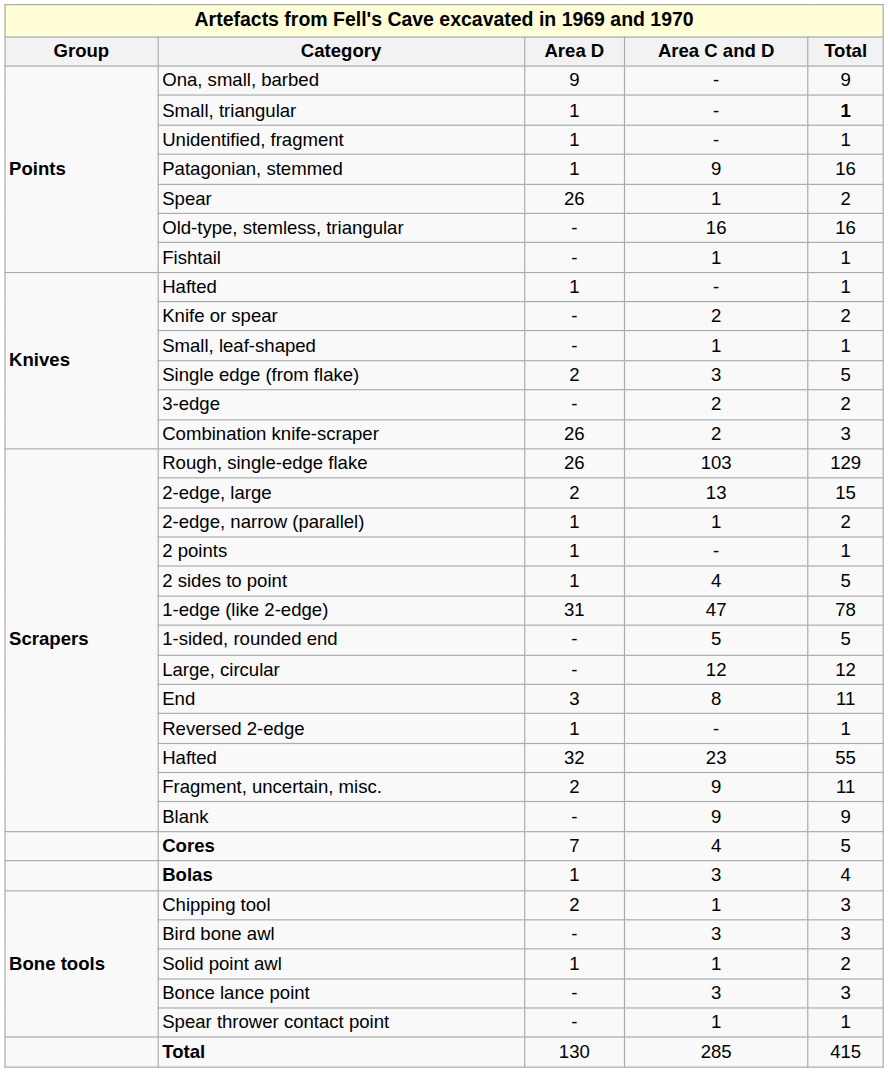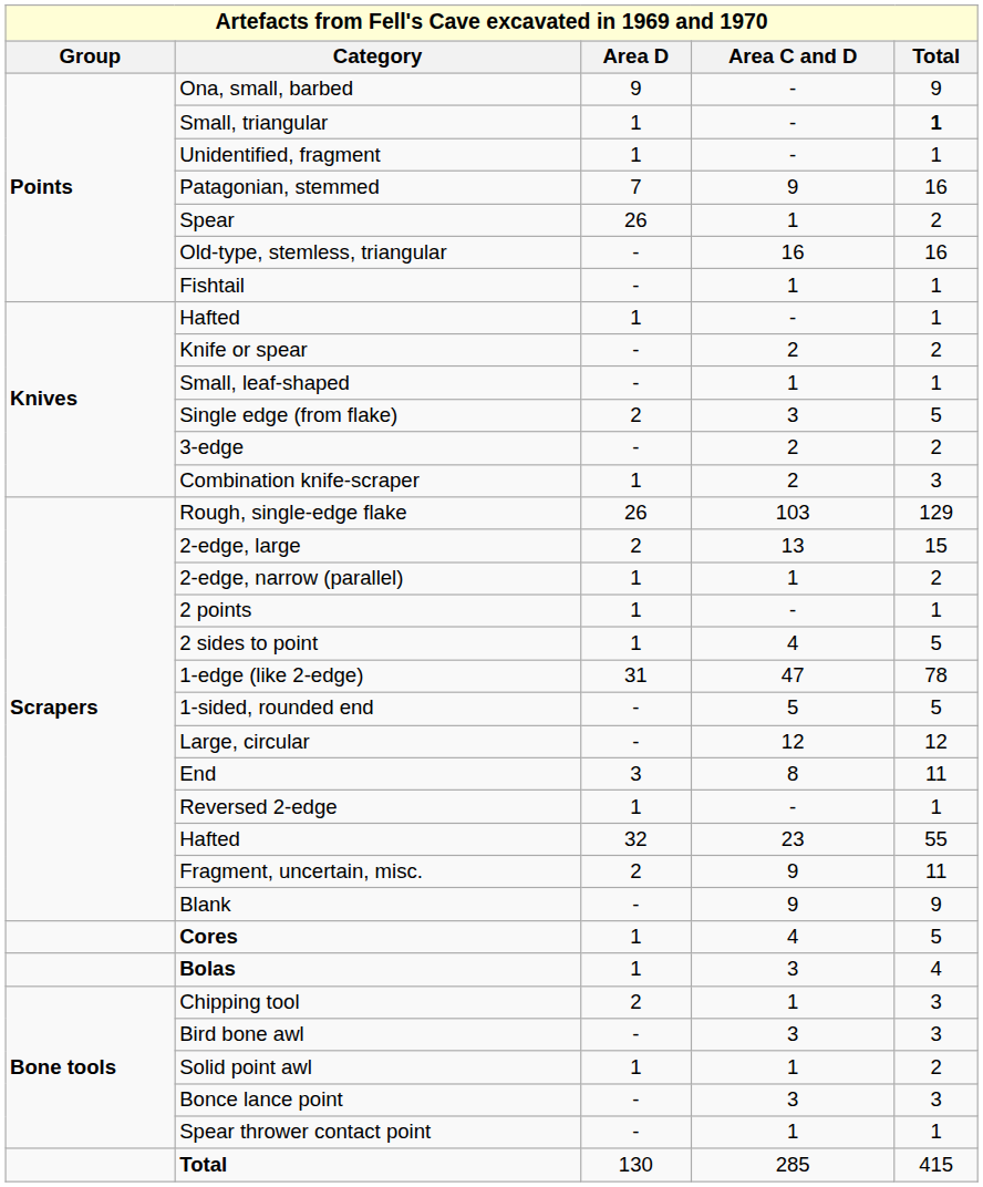 <table class="wikitable" style="margin:auto; text-align:center; width:60%">
 <tr>
 <th colspan="33" style="text-align:center; font-size:105%; background:#fffed6; color:#000000;">Artefacts from Fell's Cave excavated in 1969 and 1970</th>
 </tr>
 <tr>
 <th>Group</th>
 <th>Category</th>
 <th>Area D</th>
 <th>Area C and D</th>
 <th>Total</th>
 </tr>
 <tr>
 <td style="text-align:left" rowspan="7"><strong>Points</strong></td>
 <td style="text-align:left">Ona, small, barbed</td>
 <td>9</td>
 <td>-</td>
 <td>9</td>
 </tr>
 <tr>
 <td style="text-align:left">Small, triangular</td>
 <td>1</td>
 <td>-</td>
 <td><strong>1</strong></td>
 </tr>
 <tr>
 <td style="text-align:left">Unidentified, fragment</td>
 <td>1</td>
 <td>-</td>
 <td>1</td>
 </tr>
 <tr>
 <td style="text-align:left">Patagonian, stemmed</td>
-<td>1</td>
+<td>7</td>
 <td>9</td>
 <td>16</td>
 </tr>
 <tr>
 <td style="text-align:left">Spear</td>
 <td>26</td>
 <td>1</td>
 <td>2</td>
 </tr>
 <tr>
 <td style="text-align:left">Old-type, stemless, triangular</td>
 <td>-</td>
 <td>16</td>
 <td>16</td>
 </tr>
 <tr>
 <td style="text-align:left">Fishtail</td>
 <td>-</td>
 <td>1</td>
 <td>1</td>
 </tr>
 <tr>
 <td style="text-align:left" rowspan="6"><strong>Knives</strong></td>
 <td style="text-align:left">Hafted</td>
 <td>1</td>
 <td>-</td>
 <td>1</td>
 </tr>
 <tr>
 <td style="text-align:left">Knife or spear</td>
 <td>-</td>
 <td>2</td>
 <td>2</td>
 </tr>
 <tr>
 <td style="text-align:left">Small, leaf-shaped</td>
 <td>-</td>
 <td>1</td>
 <td>1</td>
 </tr>
 <tr>
 <td style="text-align:left">Single edge (from flake)</td>
 <td>2</td>
 <td>3</td>
 <td>5</td>
 </tr>
 <tr>
 <td style="text-align:left">3-edge</td>
 <td>-</td>
 <td>2</td>
 <td>2</td>
 </tr>
 <tr>
 <td style="text-align:left">Combination knife-scraper</td>
-<td>26</td>
+<td>1</td>
 <td>2</td>
 <td>3</td>
 </tr>
 <tr>
 <td style="text-align:left" rowspan="13"><strong>Scrapers</strong></td>
 <td style="text-align:left">Rough, single-edge flake</td>
 <td>26</td>
 <td>103</td>
 <td>129</td>
 </tr>
 <tr>
 <td style="text-align:left">2-edge, large</td>
 <td>2</td>
 <td>13</td>
 <td>15</td>
 </tr>
 <tr>
 <td style="text-align:left">2-edge, narrow (parallel)</td>
 <td>1</td>
 <td>1</td>
 <td>2</td>
 </tr>
 <tr>
 <td style="text-align:left">2 points</td>
 <td>1</td>
 <td>-</td>
 <td>1</td>
 </tr>
 <tr>
 <td style="text-align:left">2 sides to point</td>
 <td>1</td>
 <td>4</td>
 <td>5</td>
 </tr>
 <tr>
 <td style="text-align:left">1-edge (like 2-edge)</td>
 <td>31</td>
 <td>47</td>
 <td>78</td>
 </tr>
 <tr>
 <td style="text-align:left">1-sided, rounded end</td>
 <td>-</td>
 <td>5</td>
 <td>5</td>
 </tr>
 <tr>
 <td style="text-align:left">Large, circular</td>
 <td>-</td>
 <td>12</td>
 <td>12</td>
 </tr>
 <tr>
 <td style="text-align:left">End</td>
 <td>3</td>
 <td>8</td>
 <td>11</td>
 </tr>
 <tr>
 <td style="text-align:left">Reversed 2-edge</td>
 <td>1</td>
 <td>-</td>
 <td>1</td>
 </tr>
 <tr>
 <td style="text-align:left">Hafted</td>
 <td>32</td>
 <td>23</td>
 <td>55</td>
 </tr>
 <tr>
 <td style="text-align:left">Fragment, uncertain, misc.</td>
 <td>2</td>
 <td>9</td>
 <td>11</td>
 </tr>
 <tr>
 <td style="text-align:left">Blank</td>
 <td>-</td>
 <td>9</td>
 <td>9</td>
 </tr>
 <tr>
 <td style="text-align:left"></td>
 <td style="text-align:left"><strong>Cores</strong></td>
-<td>7</td>
+<td>1</td>
 <td>4</td>
 <td>5</td>
 </tr>
 <tr>
 <td style="text-align:left"></td>
 <td style="text-align:left"><strong>Bolas</strong></td>
 <td>1</td>
 <td>3</td>
 <td>4</td>
 </tr>
 <tr>
 <td style="text-align:left" rowspan="5"><strong>Bone tools</strong></td>
 <td style="text-align:left">Chipping tool</td>
 <td>2</td>
 <td>1</td>
 <td>3</td>
 </tr>
 <tr>
 <td style="text-align:left">Bird bone awl</td>
 <td>-</td>
 <td>3</td>
 <td>3</td>
 </tr>
 <tr>
 <td style="text-align:left">Solid point awl</td>
 <td>1</td>
 <td>1</td>
 <td>2</td>
 </tr>
 <tr>
 <td style="text-align:left">Bonce lance point</td>
 <td>-</td>
 <td>3</td>
 <td>3</td>
 </tr>
 <tr>
 <td style="text-align:left">Spear thrower contact point</td>
 <td>-</td>
 <td>1</td>
 <td>1</td>
 </tr>
 <tr>
 <td style="text-align:left"></td>
 <td style="text-align:left"><strong>Total</strong></td>
 <td>130</td>
 <td>285</td>
 <td>415</td>
 </tr>
 </table>
